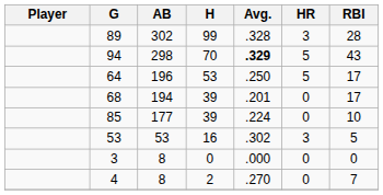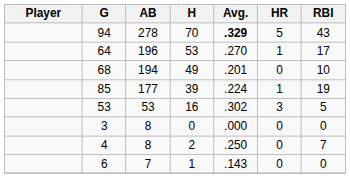 <table class="wikitable sortable">
 <tr>
 <th bgcolor="#DDDDFF" width="16%">Player</th>
 <th bgcolor="#DDDDFF" width="9%">G</th>
 <th bgcolor="#DDDDFF" width="9%">AB</th>
 <th bgcolor="#DDDDFF" width="9%">H</th>
 <th bgcolor="#DDDDFF" width="9%">Avg.</th>
 <th bgcolor="#DDDDFF" width="9%">HR</th>
 <th bgcolor="#DDDDFF" width="9%">RBI</th>
 </tr>
 <tr align="center">
 <td></td>
-<td>89</td>
-<td>302</td>
-<td>99</td>
-<td>.328</td>
-<td>3</td>
-<td>28</td>
-</tr>
-<tr align="center">
-<td></td>
 <td>94</td>
-<td>298</td>
+<td>278</td>
 <td>70</td>
 <td><strong>.329</strong></td>
 <td>5</td>
 <td>43</td>
 </tr>
 <tr align="center">
 <td></td>
 <td>64</td>
 <td>196</td>
 <td>53</td>
-<td>.250</td>
-<td>5</td>
+<td>.270</td>
+<td>1</td>
 <td>17</td>
 </tr>
 <tr align=center>
 <td></td>
 <td>68</td>
 <td>194</td>
-<td>39</td>
+<td>49</td>
 <td>.201</td>
 <td>0</td>
-<td>17</td>
+<td>10</td>
 </tr>
 <tr align="center">
 <td></td>
 <td>85</td>
 <td>177</td>
 <td>39</td>
 <td>.224</td>
-<td>0</td>
-<td>10</td>
+<td>1</td>
+<td>19</td>
 </tr>
 <tr align="center">
 <td></td>
 <td>53</td>
 <td>53</td>
 <td>16</td>
 <td>.302</td>
 <td>3</td>
 <td>5</td>
 </tr>
 <tr align="center">
 <td></td>
 <td>3</td>
 <td>8</td>
 <td>0</td>
 <td>.000</td>
 <td>0</td>
 <td>0</td>
 </tr>
 <tr align="center">
 <td></td>
 <td>4</td>
 <td>8</td>
 <td>2</td>
-<td>.270</td>
+<td>.250</td>
 <td>0</td>
 <td>7</td>
 </tr>
 <tr align="center">
+<td></td>
+<td>6</td>
+<td>7</td>
+<td>1</td>
+<td>.143</td>
+<td>0</td>
+<td>0</td>
+</tr>
+<tr align="center">
 </tr>
 </table>
